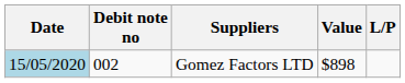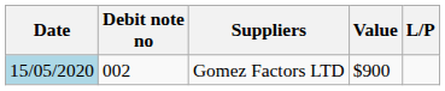 <table class="wikitable">
 <tr>
 <th>Date</th>
 <th>Debit note<br>no</th>
 <th>Suppliers</th>
 <th>Value</th>
 <th>L/P</th>
 </tr>
 <tr>
 <td style="background: lightblue;">15/05/2020</td>
 <td>002</td>
 <td>Gomez Factors LTD</td>
-<td>$898</td>
+<td>$900</td>
 <td></td>
 </tr>
 </table>
